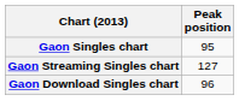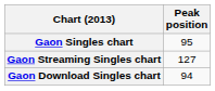 <table class="wikitable sortable plainrowheaders">
 <tr>
 <th scope="col">Chart (2013)</th>
 <th scope="col">Peak<br>position </th>
 </tr>
 <tr>
 <th scope="row"><a href='#'>Gaon</a> Singles chart</th>
 <td style="text-align:center;">95</td>
 </tr>
 <tr>
 <th scope="row"><a href='#'>Gaon</a> Streaming Singles chart</th>
 <td style="text-align:center;">127</td>
 </tr>
 <tr>
 <th scope="row"><a href='#'>Gaon</a> Download Singles chart</th>
-<td style="text-align:center;">96</td>
+<td style="text-align:center;">94</td>
 </tr>
 </table>
